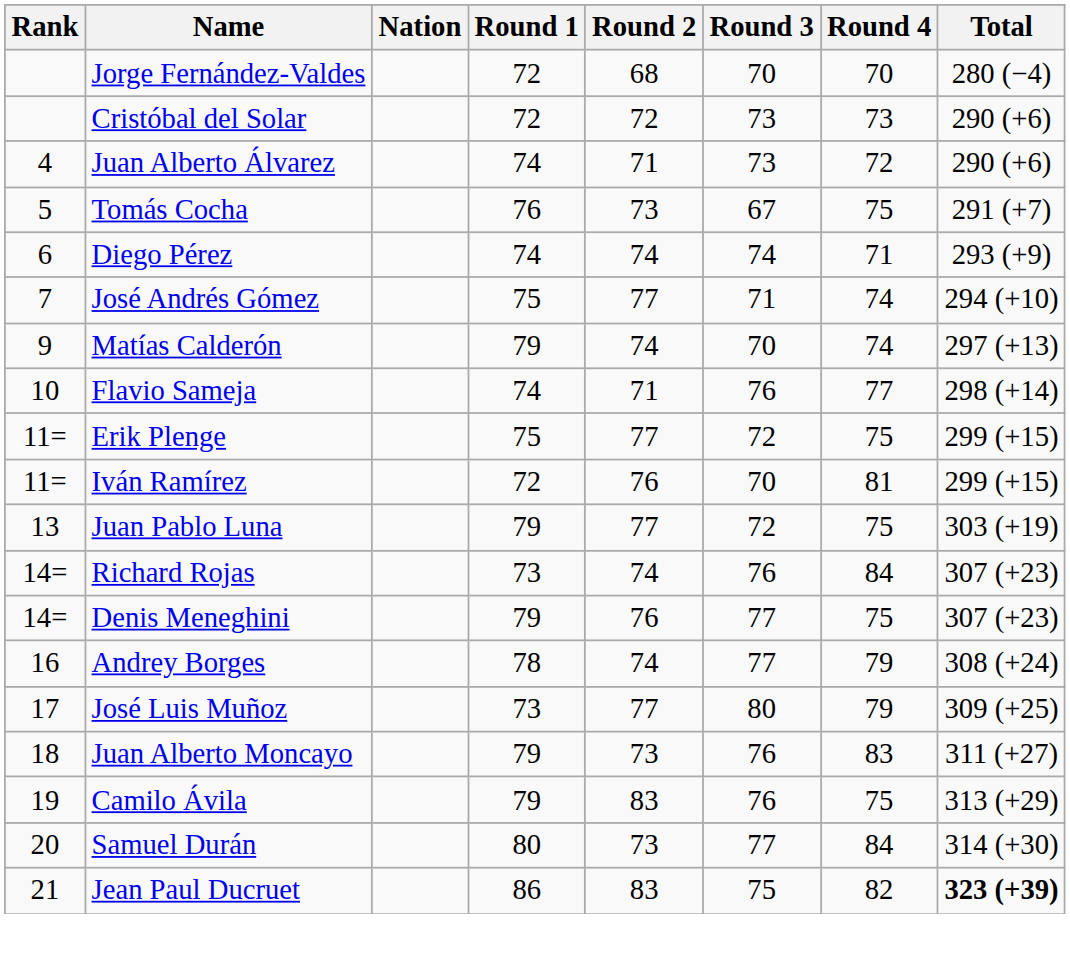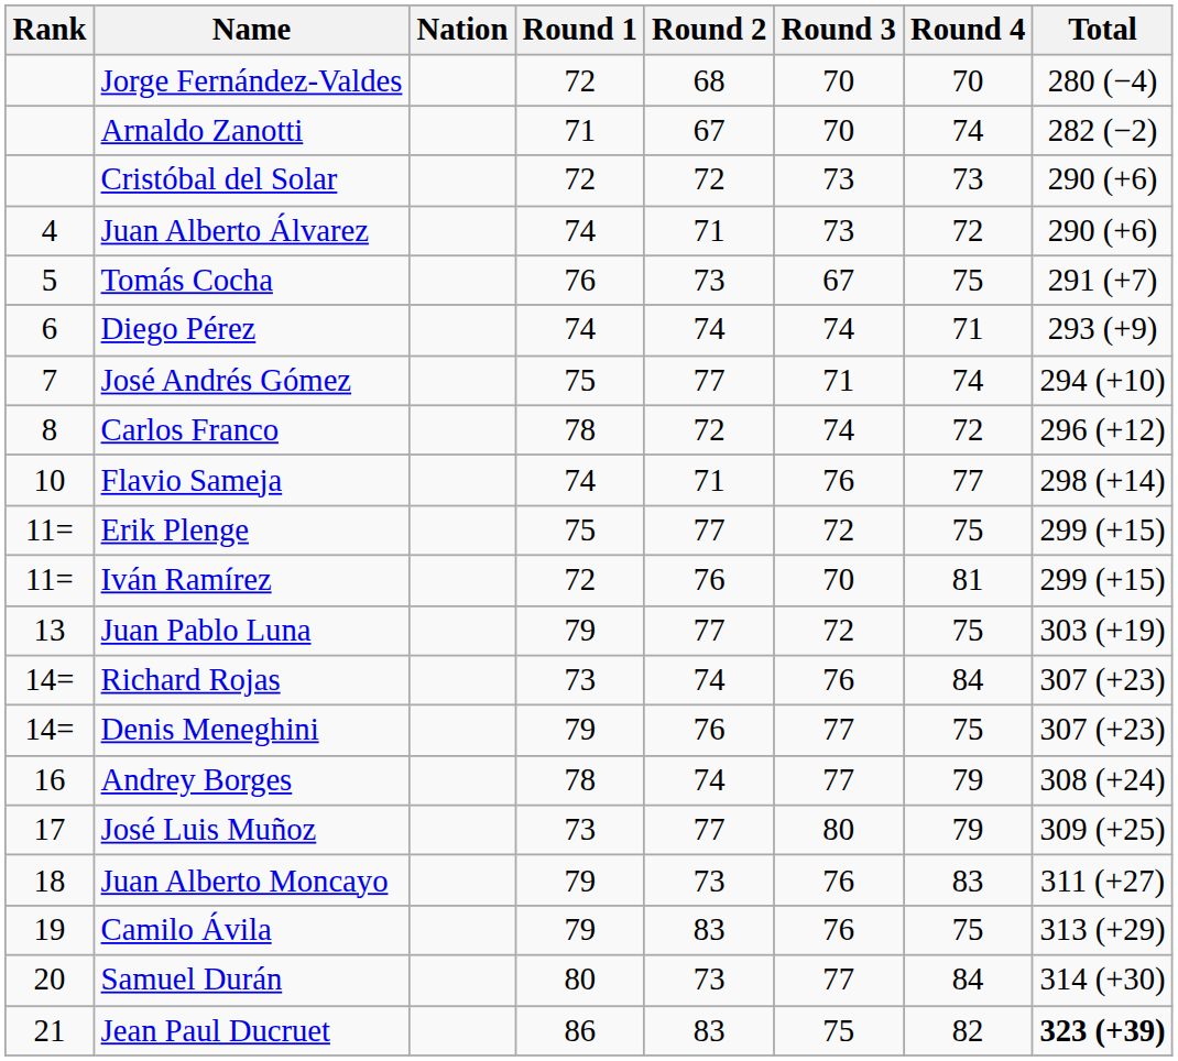 <table class="wikitable sortable" style="text-align:center">
 <tr>
 <th>Rank</th>
 <th>Name</th>
 <th>Nation</th>
 <th>Round 1</th>
 <th>Round 2</th>
 <th>Round 3</th>
 <th>Round 4</th>
 <th>Total</th>
 </tr>
 <tr>
 <td></td>
 <td align=left><a href='#'>Jorge Fernández-Valdes</a></td>
 <td align=left></td>
 <td>72</td>
 <td>68</td>
 <td>70</td>
 <td>70</td>
 <td>280 (−4)</td>
+</tr>
+<tr>
+<td></td>
+<td align=left><a href='#'>Arnaldo Zanotti</a></td>
+<td align=left></td>
+<td>71</td>
+<td>67</td>
+<td>70</td>
+<td>74</td>
+<td>282 (−2)</td>
 </tr>
 <tr>
 <td></td>
 <td align=left><a href='#'>Cristóbal del Solar</a></td>
 <td align=left></td>
 <td>72</td>
 <td>72</td>
 <td>73</td>
 <td>73</td>
 <td>290 (+6)</td>
 </tr>
 <tr>
 <td>4</td>
 <td align=left><a href='#'>Juan Alberto Álvarez</a></td>
 <td align=left></td>
 <td>74</td>
 <td>71</td>
 <td>73</td>
 <td>72</td>
 <td>290 (+6)</td>
 </tr>
 <tr>
 <td>5</td>
 <td align=left><a href='#'>Tomás Cocha</a></td>
 <td align=left></td>
 <td>76</td>
 <td>73</td>
 <td>67</td>
 <td>75</td>
 <td>291 (+7)</td>
 </tr>
 <tr>
 <td>6</td>
 <td align=left><a href='#'>Diego Pérez</a></td>
 <td align=left></td>
 <td>74</td>
 <td>74</td>
 <td>74</td>
 <td>71</td>
 <td>293 (+9)</td>
 </tr>
 <tr>
 <td>7</td>
 <td align=left><a href='#'>José Andrés Gómez</a></td>
 <td align=left></td>
 <td>75</td>
 <td>77</td>
 <td>71</td>
 <td>74</td>
 <td>294 (+10)</td>
 </tr>
 <tr>
-<td>9</td>
-<td align=left><a href='#'>Matías Calderón</a></td>
+<td>8</td>
+<td align=left><a href='#'>Carlos Franco</a></td>
 <td align=left></td>
-<td>79</td>
+<td>78</td>
+<td>72</td>
 <td>74</td>
-<td>70</td>
-<td>74</td>
-<td>297 (+13)</td>
+<td>72</td>
+<td>296 (+12)</td>
 </tr>
 <tr>
 <td>10</td>
 <td align=left><a href='#'>Flavio Sameja</a></td>
 <td align=left></td>
 <td>74</td>
 <td>71</td>
 <td>76</td>
 <td>77</td>
 <td>298 (+14)</td>
 </tr>
 <tr>
 <td>11=</td>
 <td align=left><a href='#'>Erik Plenge</a></td>
 <td align=left></td>
 <td>75</td>
 <td>77</td>
 <td>72</td>
 <td>75</td>
 <td>299 (+15)</td>
 </tr>
 <tr>
 <td>11=</td>
 <td align=left><a href='#'>Iván Ramírez</a></td>
 <td align=left></td>
 <td>72</td>
 <td>76</td>
 <td>70</td>
 <td>81</td>
 <td>299 (+15)</td>
 </tr>
 <tr>
 <td>13</td>
 <td align=left><a href='#'>Juan Pablo Luna</a></td>
 <td align=left></td>
 <td>79</td>
 <td>77</td>
 <td>72</td>
 <td>75</td>
 <td>303 (+19)</td>
 </tr>
 <tr>
 <td>14=</td>
 <td align=left><a href='#'>Richard Rojas</a></td>
 <td align=left></td>
 <td>73</td>
 <td>74</td>
 <td>76</td>
 <td>84</td>
 <td>307 (+23)</td>
 </tr>
 <tr>
 <td>14=</td>
 <td align=left><a href='#'>Denis Meneghini</a></td>
 <td align=left></td>
 <td>79</td>
 <td>76</td>
 <td>77</td>
 <td>75</td>
 <td>307 (+23)</td>
 </tr>
 <tr>
 <td>16</td>
 <td align=left><a href='#'>Andrey Borges</a></td>
 <td align=left></td>
 <td>78</td>
 <td>74</td>
 <td>77</td>
 <td>79</td>
 <td>308 (+24)</td>
 </tr>
 <tr>
 <td>17</td>
 <td align=left><a href='#'>José Luis Muñoz</a></td>
 <td align=left></td>
 <td>73</td>
 <td>77</td>
 <td>80</td>
 <td>79</td>
 <td>309 (+25)</td>
 </tr>
 <tr>
 <td>18</td>
 <td align=left><a href='#'>Juan Alberto Moncayo</a></td>
 <td align=left></td>
 <td>79</td>
 <td>73</td>
 <td>76</td>
 <td>83</td>
 <td>311 (+27)</td>
 </tr>
 <tr>
 <td>19</td>
 <td align=left><a href='#'>Camilo Ávila</a></td>
 <td align=left></td>
 <td>79</td>
 <td>83</td>
 <td>76</td>
 <td>75</td>
 <td>313 (+29)</td>
 </tr>
 <tr>
 <td>20</td>
 <td align=left><a href='#'>Samuel Durán</a></td>
 <td align=left></td>
 <td>80</td>
 <td>73</td>
 <td>77</td>
 <td>84</td>
 <td>314 (+30)</td>
 </tr>
 <tr>
 <td>21</td>
 <td align=left><a href='#'>Jean Paul Ducruet</a></td>
 <td align=left></td>
 <td>86</td>
 <td>83</td>
 <td>75</td>
 <td>82</td>
 <td><strong>323 (+39)</strong></td>
 </tr>
 </table>
